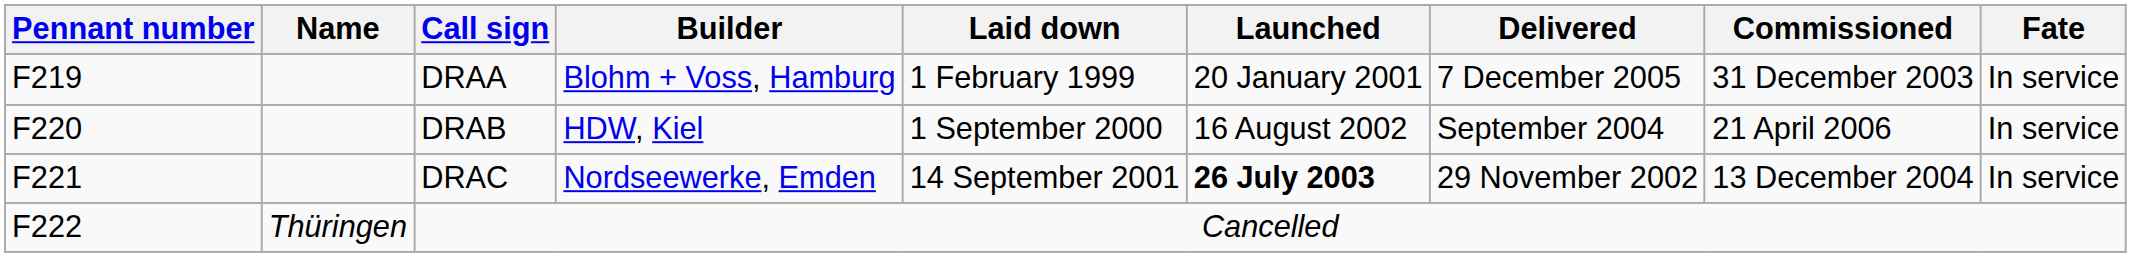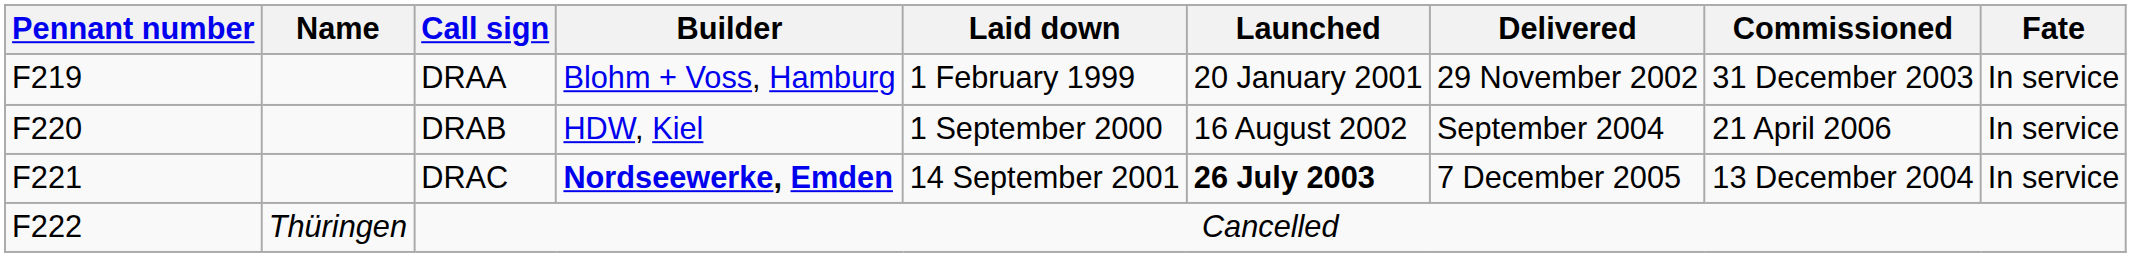 <table class="wikitable" style="font-size:98%;">
 <tr>
 <th><a href='#'>Pennant number</a></th>
 <th>Name</th>
 <th><a href='#'>Call sign</a></th>
 <th>Builder</th>
 <th>Laid down</th>
 <th>Launched</th>
 <th>Delivered</th>
 <th>Commissioned</th>
 <th>Fate</th>
 </tr>
 <tr>
 <td>F219</td>
 <td></td>
 <td>DRAA</td>
 <td><a href='#'>Blohm + Voss</a>, <a href='#'>Hamburg</a></td>
 <td>1 February 1999</td>
 <td>20 January 2001</td>
-<td>7 December 2005</td>
+<td>29 November 2002</td>
 <td>31 December 2003</td>
 <td>In service</td>
 </tr>
 <tr>
 <td>F220</td>
 <td></td>
 <td>DRAB</td>
 <td><a href='#'>HDW</a>, <a href='#'>Kiel</a></td>
 <td>1 September 2000</td>
 <td>16 August 2002</td>
 <td>September 2004</td>
 <td>21 April 2006</td>
 <td>In service</td>
 </tr>
 <tr>
 <td>F221</td>
 <td></td>
 <td>DRAC</td>
-<td><a href='#'>Nordseewerke</a>, <a href='#'>Emden</a></td>
+<td><strong><a href='#'>Nordseewerke</a>, <a href='#'>Emden</a></strong></td>
 <td>14 September 2001</td>
 <td><strong>26 July 2003</strong></td>
-<td>29 November 2002</td>
+<td>7 December 2005</td>
 <td>13 December 2004</td>
 <td>In service</td>
 </tr>
 <tr>
 <td>F222</td>
 <td><em>Thüringen</em></td>
 <td colspan=7 align=center><em>Cancelled</em></td>
 </tr>
 </table>
